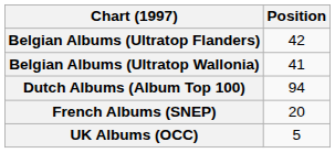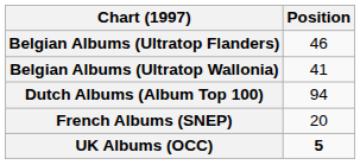 <table class="wikitable sortable plainrowheaders" style="text-align:center">
 <tr>
 <th scope="col">Chart (1997)</th>
 <th scope="col">Position</th>
 </tr>
 <tr>
 <th scope="row">Belgian Albums (Ultratop Flanders)</th>
-<td>42</td>
+<td>46</td>
 </tr>
 <tr>
 <th scope="row">Belgian Albums (Ultratop Wallonia)</th>
 <td>41</td>
 </tr>
 <tr>
 <th scope="row">Dutch Albums (Album Top 100)</th>
 <td>94</td>
 </tr>
 <tr>
 <th scope="row">French Albums (SNEP)</th>
 <td>20</td>
 </tr>
 <tr>
 <th scope="row">UK Albums (OCC)</th>
-<td>5</td>
+<td><strong>5</strong></td>
 </tr>
 </table>
